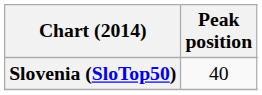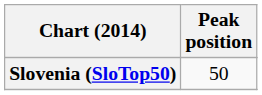 <table class="wikitable plainrowheaders sortable" style="text-align:center">
 <tr>
 <th scope="col">Chart (2014)</th>
 <th scope="col">Peak<br>position</th>
 </tr>
 <tr>
 </tr>
 <tr>
 </tr>
 <tr>
 </tr>
 <tr>
 </tr>
 <tr>
 </tr>
 <tr>
 </tr>
 <tr>
 </tr>
 <tr>
 </tr>
 <tr>
 </tr>
 <tr>
 </tr>
 <tr>
 </tr>
 <tr>
 <th scope="row">Slovenia (<a href='#'>SloTop50</a>)</th>
-<td>40</td>
+<td>50</td>
 </tr>
 <tr>
 </tr>
 <tr>
 </tr>
 <tr>
 </tr>
 </table>
